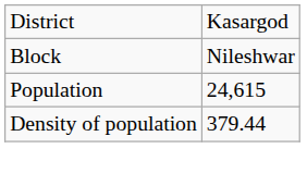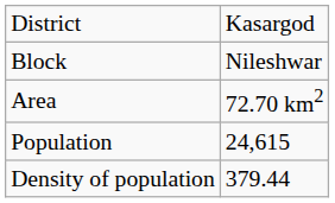 <table class="wikitable">
 <tr>
 <td>District</td>
 <td>Kasargod</td>
 </tr>
 <tr>
 <td>Block</td>
 <td>Nileshwar</td>
 </tr>
 <tr>
+<td>Area</td>
+<td>72.70 km<sup>2</sup></td>
+</tr>
+<tr>
 <td>Population</td>
 <td>24,615</td>
 </tr>
 <tr>
 <td>Density of population</td>
 <td>379.44</td>
 </tr>
 </table>
